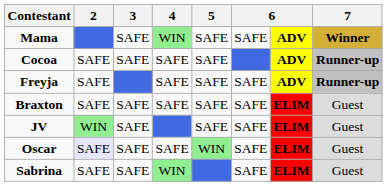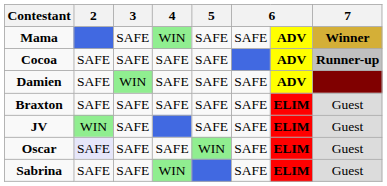 <table class="wikitable" border="2" style="text-align: center; font-size: 96%;">
 <tr>
 <th>Contestant</th>
 <th>2</th>
 <th>3</th>
 <th>4</th>
 <th>5</th>
 <th colspan="2">6</th>
 <th>7</th>
 </tr>
 <tr>
 <td><strong>Mama</strong></td>
 <td style="background:royalblue;"><strong></strong></td>
 <td>SAFE</td>
 <td style="background:lightgreen;">WIN</td>
 <td>SAFE</td>
 <td>SAFE</td>
 <td style="background:yellow;"><strong>ADV</strong></td>
 <td style="background:#D4AF37;"><strong>Winner</strong></td>
 </tr>
 <tr>
 <td nowrap=""><strong>Cocoa</strong></td>
 <td>SAFE</td>
 <td>SAFE</td>
 <td>SAFE</td>
 <td>SAFE</td>
 <td style="background:royalblue;"><strong></strong></td>
 <td style="background:yellow;"><strong>ADV</strong></td>
 <td style="background:silver;"><strong>Runner-up</strong></td>
 </tr>
 <tr>
-<td nowrap=""><strong>Freyja</strong></td>
+<td><strong>Damien</strong></td>
 <td>SAFE</td>
-<td style="background:royalblue;"><strong></strong></td>
+<td style="background:lightgreen;">WIN</td>
 <td>SAFE</td>
 <td>SAFE</td>
 <td>SAFE</td>
 <td style="background:yellow;"><strong>ADV</strong></td>
-<td style="background:silver;"><strong>Runner-up</strong></td>
+<td style="background:maroon;"><strong></strong></td>
 </tr>
 <tr>
 <td nowrap=""><strong>Braxton</strong></td>
 <td>SAFE</td>
 <td>SAFE</td>
 <td>SAFE</td>
 <td>SAFE</td>
 <td>SAFE</td>
 <td style="background:red;"><strong>ELIM</strong></td>
 <td style="background:gainsboro;">Guest</td>
 </tr>
 <tr>
 <td nowrap=""><strong>JV</strong></td>
 <td style="background:lightgreen;">WIN</td>
 <td>SAFE</td>
 <td style="background:royalblue;"><strong></strong></td>
 <td>SAFE</td>
 <td>SAFE</td>
 <td style="background:red;"><strong>ELIM</strong></td>
 <td style="background:gainsboro;">Guest</td>
 </tr>
 <tr>
 <td><strong>Oscar</strong></td>
 <td style="background: lavender;">SAFE</td>
 <td>SAFE</td>
 <td>SAFE</td>
 <td style="background:lightgreen;">WIN</td>
 <td>SAFE</td>
 <td style="background:red;"><strong>ELIM</strong></td>
 <td style="background:gainsboro;">Guest</td>
 </tr>
 <tr>
 <td><strong>Sabrina</strong></td>
 <td>SAFE</td>
 <td>SAFE</td>
 <td style="background:lightgreen;">WIN</td>
 <td style="background:royalblue;"><strong></strong></td>
 <td>SAFE</td>
 <td style="background:red;"><strong>ELIM</strong></td>
 <td style="background:gainsboro;">Guest</td>
 </tr>
 </table>
